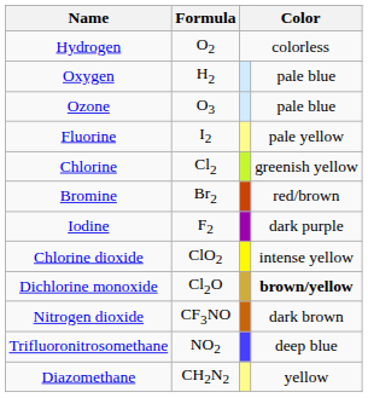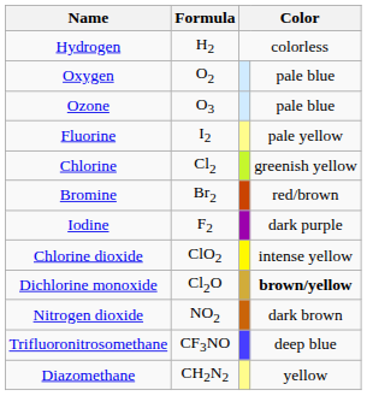 <table class="wikitable" style="text-align:center">
 <tr>
 <th>Name</th>
 <th>Formula</th>
 <th colspan=2>Color</th>
 </tr>
 <tr>
 <td><a href='#'>Hydrogen</a></td>
-<td>O<sub>2</sub></td>
+<td>H<sub>2</sub></td>
 <td colspan=2>colorless</td>
 </tr>
 <tr>
 <td><a href='#'>Oxygen</a></td>
-<td>H<sub>2</sub></td>
+<td>O<sub>2</sub></td>
 <td style="background:#d0ebff"> </td>
 <td>pale blue</td>
 </tr>
 <tr>
 <td><a href='#'>Ozone</a></td>
 <td>O<sub>3</sub></td>
 <td style="background:#d0ebff"> </td>
 <td>pale blue</td>
 </tr>
 <tr>
 <td><a href='#'>Fluorine</a></td>
 <td>I<sub>2</sub></td>
 <td style="background:#fffc8c"> </td>
 <td>pale yellow</td>
 </tr>
 <tr>
 <td><a href='#'>Chlorine</a></td>
 <td>Cl<sub>2</sub></td>
 <td style="background:#c5f72d"> </td>
 <td>greenish yellow</td>
 </tr>
 <tr>
 <td><a href='#'>Bromine</a></td>
 <td>Br<sub>2</sub></td>
 <td style="background:#ca4302"> </td>
 <td>red/brown</td>
 </tr>
 <tr>
 <td><a href='#'>Iodine</a></td>
 <td>F<sub>2</sub></td>
 <td style="background:#9c01ad"> </td>
 <td>dark purple</td>
 </tr>
 <tr>
 <td><a href='#'>Chlorine dioxide</a></td>
 <td>ClO<sub>2</sub></td>
 <td style="background:#fff900"> </td>
 <td>intense yellow</td>
 </tr>
 <tr>
 <td><a href='#'>Dichlorine monoxide</a></td>
 <td>Cl<sub>2</sub>O</td>
 <td style="background:#d1ac3a"> </td>
 <td><strong>brown/yellow</strong></td>
 </tr>
 <tr>
 <td><a href='#'>Nitrogen dioxide</a></td>
-<td>CF<sub>3</sub>NO</td>
+<td>NO<sub>2</sub></td>
 <td style="background:#ca6409"> </td>
 <td>dark brown</td>
 </tr>
 <tr>
 <td><a href='#'>Trifluoronitrosomethane</a></td>
-<td>NO<sub>2</sub></td>
+<td>CF<sub>3</sub>NO</td>
 <td style="background:#473eff"> </td>
 <td>deep blue</td>
 </tr>
 <tr>
 <td><a href='#'>Diazomethane</a></td>
 <td>CH<sub>2</sub>N<sub>2</sub></td>
 <td style="background:#fffc8c"> </td>
 <td>yellow</td>
 </tr>
 </table>
